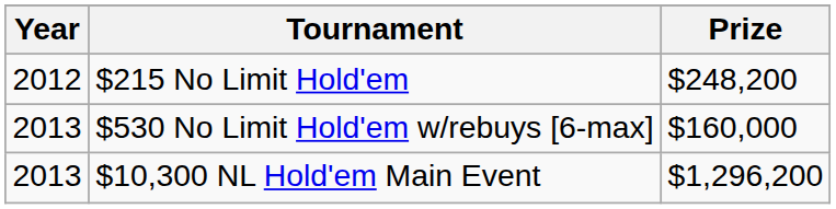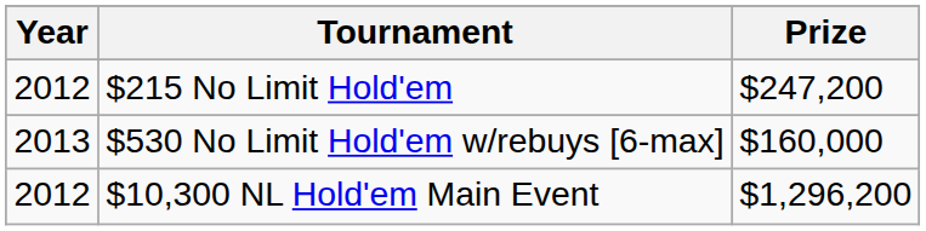 <table class="wikitable">
 <tr>
 </tr>
 <tr>
 <th>Year</th>
 <th>Tournament</th>
 <th>Prize</th>
 </tr>
 <tr>
 <td>2012</td>
 <td>$215 No Limit <a href='#'>Hold'em</a></td>
-<td>$248,200</td>
+<td>$247,200</td>
 </tr>
 <tr>
 <td>2013</td>
 <td>$530 No Limit <a href='#'>Hold'em</a> w/rebuys [6-max]</td>
 <td>$160,000</td>
 </tr>
 <tr>
-<td>2013</td>
+<td>2012</td>
 <td>$10,300 NL <a href='#'>Hold'em</a> Main Event</td>
 <td>$1,296,200</td>
 </tr>
 </table>
